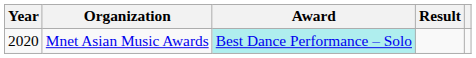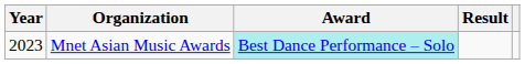 <table class="wikitable">
 <tr>
 <th>Year</th>
 <th>Organization</th>
 <th>Award</th>
 <th>Result</th>
 <th></th>
 </tr>
 <tr>
-<td align=center>2020</td>
+<td align=center>2023</td>
 <td align=center><a href='#'>Mnet Asian Music Awards</a></td>
 <td align=center style="background: paleturquoise;"><a href='#'>Best Dance Performance – Solo</a></td>
 <td></td>
 <td align=center></td>
 </tr>
 </table>
